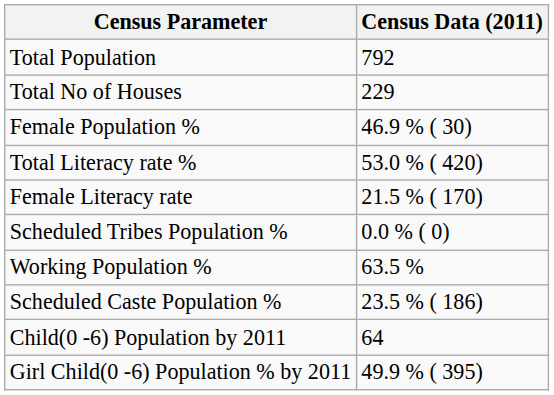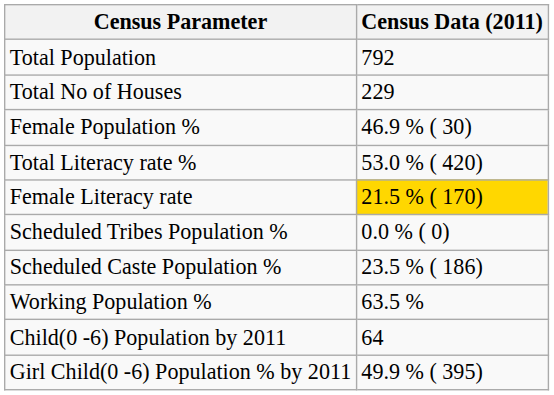 <table class="wikitable">
 <tr>
 <th>Census Parameter</th>
 <th>Census Data (2011)</th>
 </tr>
 <tr>
 <td>Total Population</td>
 <td>792</td>
 </tr>
 <tr>
 <td>Total No of Houses</td>
 <td>229</td>
 </tr>
 <tr>
 <td>Female Population %</td>
 <td>46.9 % ( 30)</td>
 </tr>
 <tr>
 <td>Total Literacy rate %</td>
 <td>53.0 % ( 420)</td>
 </tr>
 <tr>
 <td>Female Literacy rate</td>
-<td>21.5 % ( 170)</td>
+<td style="background: gold;">21.5 % ( 170)</td>
 </tr>
 <tr>
 <td>Scheduled Tribes Population %</td>
 <td>0.0 % ( 0)</td>
 </tr>
 <tr>
+<td>Scheduled Caste Population %</td>
+<td>23.5 % ( 186)</td>
+</tr>
+<tr>
 <td>Working Population %</td>
 <td>63.5 %</td>
-</tr>
-<tr>
-<td>Scheduled Caste Population %</td>
-<td>23.5 % ( 186)</td>
 </tr>
 <tr>
 <td>Child(0 -6) Population by 2011</td>
 <td>64</td>
 </tr>
 <tr>
 <td>Girl Child(0 -6) Population % by 2011</td>
 <td>49.9 % ( 395)</td>
 </tr>
 </table>
